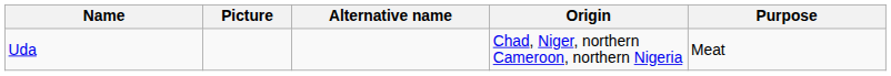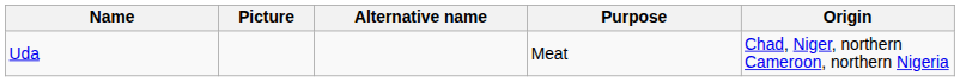 <table class="wikitable sortable">
 <tr>
 <th width="200">Name</th>
 <th width="85">Picture</th>
 <th width="200">Alternative name</th>
+<th width="200">Purpose</th>
 <th width="200">Origin</th>
-<th width="200">Purpose</th>
 </tr>
 <tr>
 <td><a href='#'>Uda</a></td>
 <td></td>
 <td></td>
+<td>Meat</td>
 <td><a href='#'>Chad</a>, <a href='#'>Niger</a>, northern <a href='#'>Cameroon</a>, northern <a href='#'>Nigeria</a></td>
-<td>Meat</td>
 </tr>
 </table>
